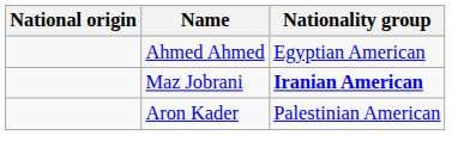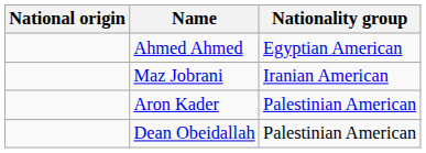 <table class="wikitable">
 <tr>
 <th>National origin</th>
 <th>Name</th>
 <th>Nationality group</th>
 </tr>
 <tr>
 <td></td>
 <td><a href='#'>Ahmed Ahmed</a></td>
 <td><a href='#'>Egyptian American</a></td>
 </tr>
 <tr>
 <td></td>
 <td><a href='#'>Maz Jobrani</a></td>
-<td><strong><a href='#'>Iranian American</a></strong></td>
+<td><a href='#'>Iranian American</a></td>
 </tr>
 <tr>
 <td></td>
 <td><a href='#'>Aron Kader</a></td>
 <td><a href='#'>Palestinian American</a></td>
 </tr>
+<tr>
+<td></td>
+<td><a href='#'>Dean Obeidallah</a></td>
+<td>Palestinian American</td>
+</tr>
 </table>
